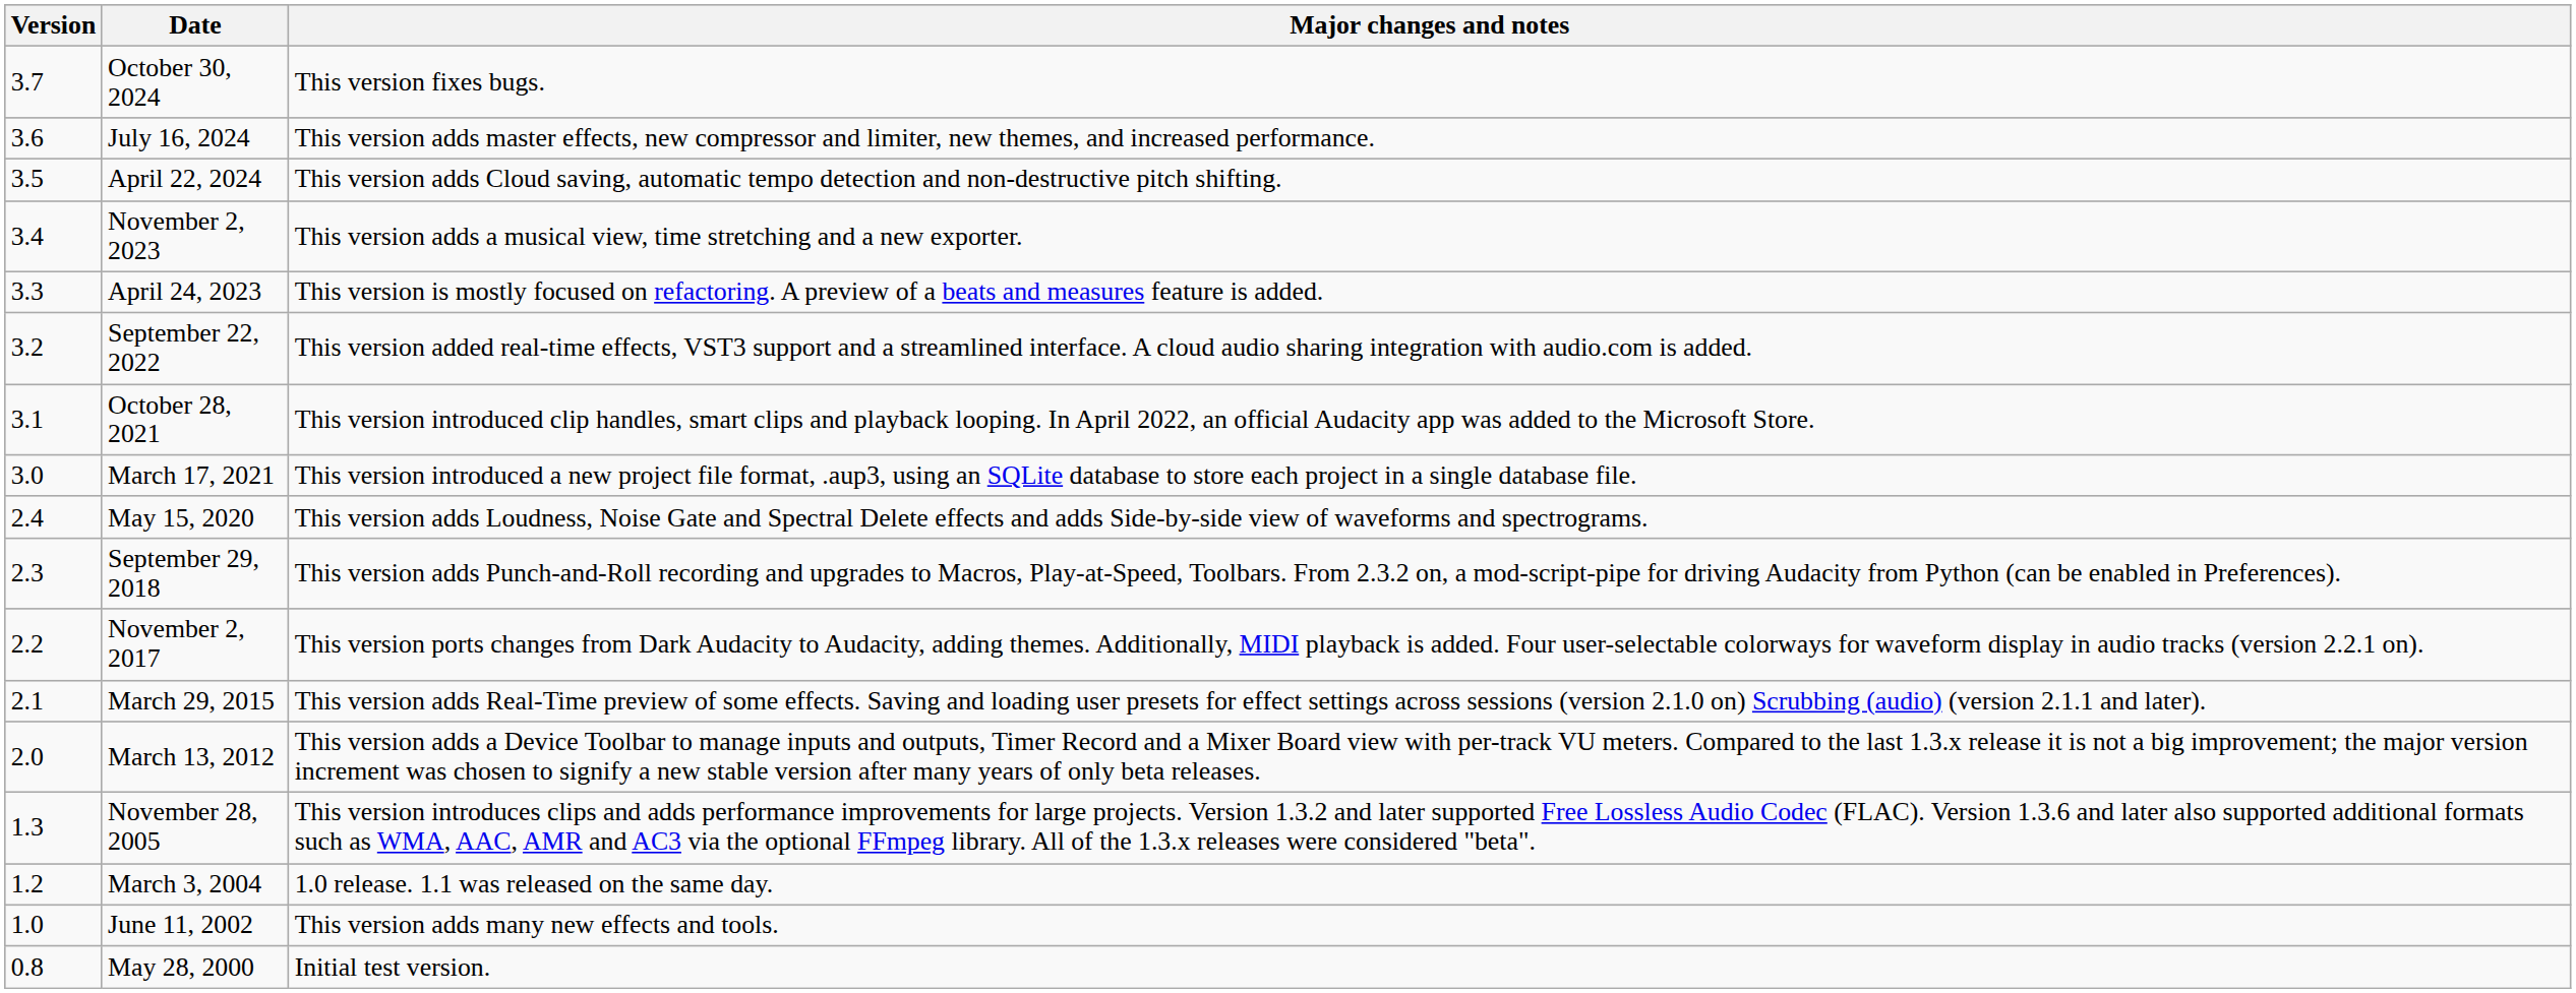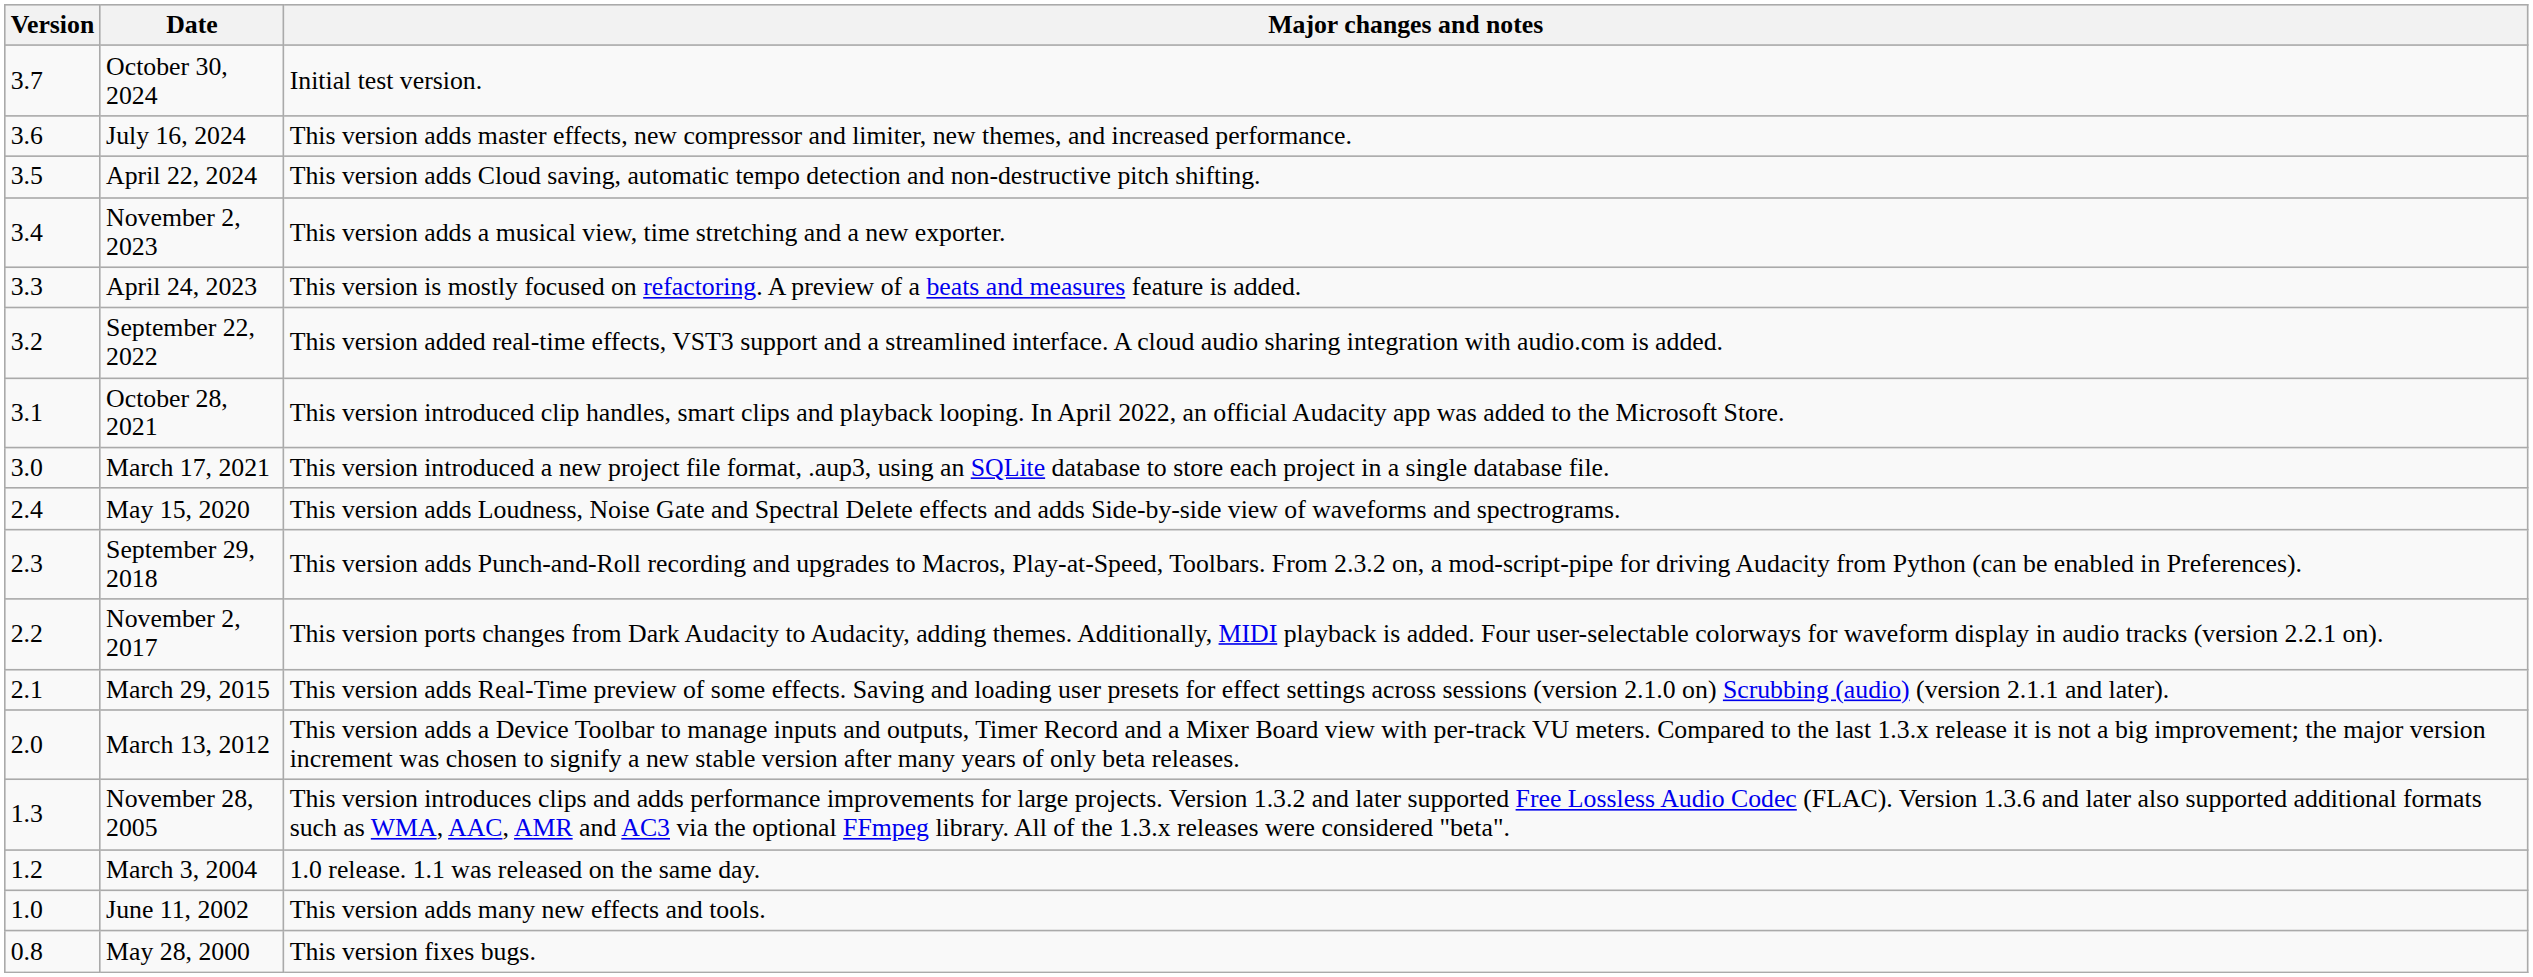 <table class="wikitable">
 <tr>
 <th>Version</th>
 <th>Date</th>
 <th>Major changes and notes</th>
 </tr>
 <tr>
 <td>3.7</td>
 <td>October 30, 2024</td>
-<td>This version fixes bugs.</td>
+<td>Initial test version.</td>
 </tr>
 <tr>
 <td>3.6</td>
 <td>July 16, 2024</td>
 <td>This version adds master effects, new compressor and limiter, new themes, and increased performance.</td>
 </tr>
 <tr>
 <td>3.5</td>
 <td>April 22, 2024</td>
 <td>This version adds Cloud saving, automatic tempo detection and non-destructive pitch shifting.</td>
 </tr>
 <tr>
 <td>3.4</td>
 <td>November 2, 2023</td>
 <td>This version adds a musical view, time stretching and a new exporter.</td>
 </tr>
 <tr>
 <td>3.3</td>
 <td>April 24, 2023</td>
 <td>This version is mostly focused on <a href='#'>refactoring</a>. A preview of a <a href='#'>beats and measures</a> feature is added.</td>
 </tr>
 <tr>
 <td>3.2</td>
 <td>September 22, 2022</td>
 <td>This version added real-time effects, VST3 support and a streamlined interface. A cloud audio sharing integration with audio.com is added.</td>
 </tr>
 <tr>
 <td>3.1</td>
 <td>October 28, 2021</td>
 <td>This version introduced clip handles, smart clips and playback looping. In April 2022, an official Audacity app was added to the Microsoft Store.</td>
 </tr>
 <tr>
 <td>3.0</td>
 <td>March 17, 2021</td>
 <td>This version introduced a new project file format, .aup3, using an <a href='#'>SQLite</a> database to store each project in a single database file.</td>
 </tr>
 <tr>
 <td>2.4</td>
 <td>May 15, 2020</td>
 <td>This version adds Loudness, Noise Gate and Spectral Delete effects and adds Side-by-side view of waveforms and spectrograms.</td>
 </tr>
 <tr>
 <td>2.3</td>
 <td>September 29, 2018</td>
 <td>This version adds Punch-and-Roll recording and upgrades to Macros, Play-at-Speed, Toolbars. From 2.3.2 on, a mod-script-pipe for driving Audacity from Python (can be enabled in Preferences).</td>
 </tr>
 <tr>
 <td>2.2</td>
 <td>November 2, 2017</td>
 <td>This version ports changes from Dark Audacity to Audacity, adding themes. Additionally, <a href='#'>MIDI</a> playback is added. Four user-selectable colorways for waveform display in audio tracks (version 2.2.1 on).</td>
 </tr>
 <tr>
 <td>2.1</td>
 <td>March 29, 2015</td>
 <td>This version adds Real-Time preview of some effects. Saving and loading user presets for effect settings across sessions (version 2.1.0 on) <a href='#'>Scrubbing (audio)</a> (version 2.1.1 and later).</td>
 </tr>
 <tr>
 <td>2.0</td>
 <td>March 13, 2012</td>
 <td>This version adds a Device Toolbar to manage inputs and outputs, Timer Record and a Mixer Board view with per-track VU meters. Compared to the last 1.3.x release it is not a big improvement; the major version increment was chosen to signify a new stable version after many years of only beta releases.</td>
 </tr>
 <tr>
 <td>1.3</td>
 <td>November 28, 2005</td>
 <td>This version introduces clips and adds performance improvements for large projects. Version 1.3.2 and later supported <a href='#'>Free Lossless Audio Codec</a> (FLAC). Version 1.3.6 and later also supported additional formats such as <a href='#'>WMA</a>, <a href='#'>AAC</a>, <a href='#'>AMR</a> and <a href='#'>AC3</a> via the optional <a href='#'>FFmpeg</a> library. All of the 1.3.x releases were considered "beta".</td>
 </tr>
 <tr>
 <td>1.2</td>
 <td>March 3, 2004</td>
 <td>1.0 release. 1.1 was released on the same day.</td>
 </tr>
 <tr>
 <td>1.0</td>
 <td>June 11, 2002</td>
 <td>This version adds many new effects and tools.</td>
 </tr>
 <tr>
 <td>0.8</td>
 <td>May 28, 2000</td>
-<td>Initial test version.</td>
+<td>This version fixes bugs.</td>
 </tr>
 </table>
